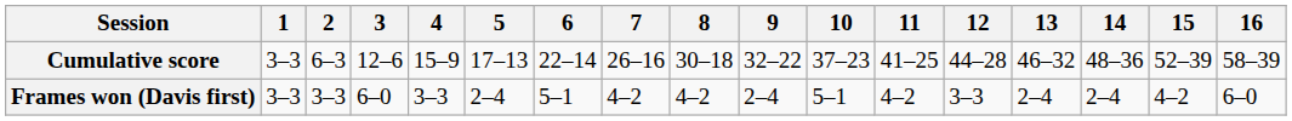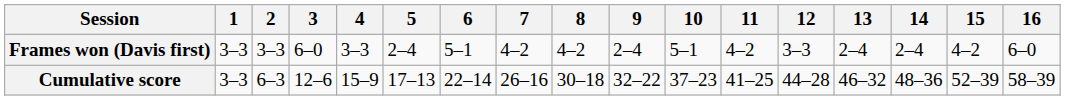 <table class="wikitable">
 <tr>
 <th>Session</th>
 <th>1</th>
 <th>2</th>
 <th>3</th>
 <th>4</th>
 <th>5</th>
 <th>6</th>
 <th>7</th>
 <th>8</th>
 <th>9</th>
 <th>10</th>
 <th>11</th>
 <th>12</th>
 <th>13</th>
 <th>14</th>
 <th>15</th>
 <th>16</th>
 </tr>
 <tr>
+<th>Frames won (Davis first)</th>
+<td>3–3</td>
+<td>3–3</td>
+<td>6–0</td>
+<td>3–3</td>
+<td>2–4</td>
+<td>5–1</td>
+<td>4–2</td>
+<td>4–2</td>
+<td>2–4</td>
+<td>5–1</td>
+<td>4–2</td>
+<td>3–3</td>
+<td>2–4</td>
+<td>2–4</td>
+<td>4–2</td>
+<td>6–0</td>
+</tr>
+<tr>
 <th>Cumulative score</th>
 <td>3–3</td>
 <td>6–3</td>
 <td>12–6</td>
 <td>15–9</td>
 <td>17–13</td>
 <td>22–14</td>
 <td>26–16</td>
 <td>30–18</td>
 <td>32–22</td>
 <td>37–23</td>
 <td>41–25</td>
 <td>44–28</td>
 <td>46–32</td>
 <td>48–36</td>
 <td>52–39</td>
 <td>58–39</td>
 </tr>
-<tr>
-<th>Frames won (Davis first)</th>
-<td>3–3</td>
-<td>3–3</td>
-<td>6–0</td>
-<td>3–3</td>
-<td>2–4</td>
-<td>5–1</td>
-<td>4–2</td>
-<td>4–2</td>
-<td>2–4</td>
-<td>5–1</td>
-<td>4–2</td>
-<td>3–3</td>
-<td>2–4</td>
-<td>2–4</td>
-<td>4–2</td>
-<td>6–0</td>
-</tr>
 </table>
